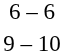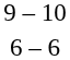 <table style="text-align:center">
 <tr>
 <th width=200></th>
 <th width=100></th>
 <th width=200></th>
 </tr>
 <tr>
+<td align=right></td>
+<td>9 – 10</td>
+<td align=left><strong></strong></td>
+</tr>
+<tr>
 <td align=right><strong></strong></td>
 <td>6 – 6</td>
 <td align=left><strong></strong></td>
 </tr>
-<tr>
-<td align=right></td>
-<td>9 – 10</td>
-<td align=left><strong></strong></td>
-</tr>
 </table>
